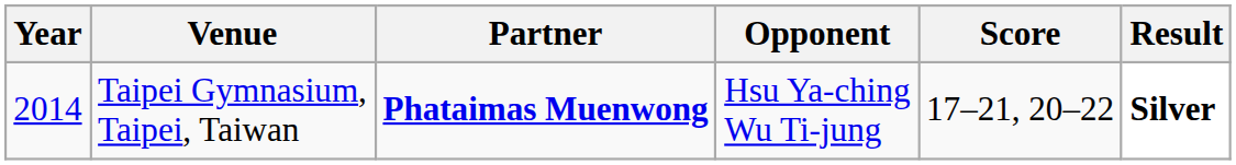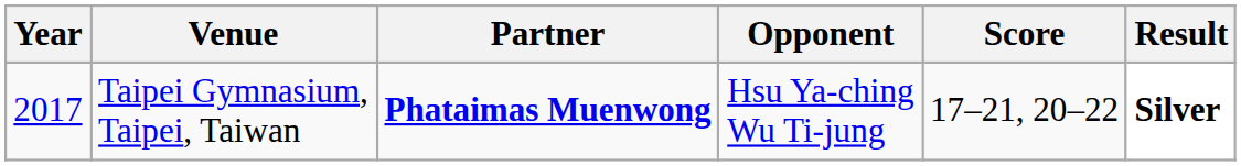 <table class="sortable wikitable" style="font-size: 90%;">
 <tr>
 <th>Year</th>
 <th>Venue</th>
 <th>Partner</th>
 <th>Opponent</th>
 <th>Score</th>
 <th>Result</th>
 </tr>
 <tr>
-<td align="center"><a href='#'>2014</a></td>
+<td align="center"><a href='#'>2017</a></td>
 <td align="left"><a href='#'>Taipei Gymnasium</a>,<br><a href='#'>Taipei</a>, Taiwan</td>
 <td align="left"><strong> <a href='#'>Phataimas Muenwong</a></strong></td>
 <td align="left"> <a href='#'>Hsu Ya-ching</a><br> <a href='#'>Wu Ti-jung</a></td>
 <td align="left">17–21, 20–22</td>
 <td style="text-align:left; background:white"> <strong>Silver</strong></td>
 </tr>
 </table>
